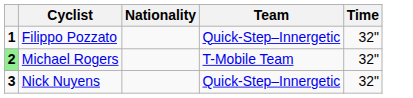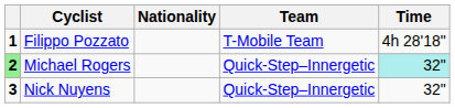 <table class="wikitable">
 <tr>
 <th></th>
 <th>Cyclist</th>
 <th>Nationality</th>
 <th>Team</th>
 <th>Time</th>
 </tr>
 <tr>
 <td><strong>1</strong></td>
 <td><a href='#'>Filippo Pozzato</a></td>
 <td></td>
-<td><a href='#'>Quick-Step–Innergetic</a></td>
-<td align="right">32"</td>
+<td><a href='#'>T-Mobile Team</a></td>
+<td align="right">4h 28'18"</td>
 </tr>
 <tr>
 <td style="background: lightgreen;"><strong>2</strong></td>
 <td><a href='#'>Michael Rogers</a></td>
 <td></td>
-<td><a href='#'>T-Mobile Team</a></td>
-<td align="right">32"</td>
+<td><a href='#'>Quick-Step–Innergetic</a></td>
+<td align="right" style="background: paleturquoise;">32"</td>
 </tr>
 <tr>
 <td><strong>3</strong></td>
 <td><a href='#'>Nick Nuyens</a></td>
 <td></td>
 <td><a href='#'>Quick-Step–Innergetic</a></td>
 <td align="right">32"</td>
 </tr>
 </table>
